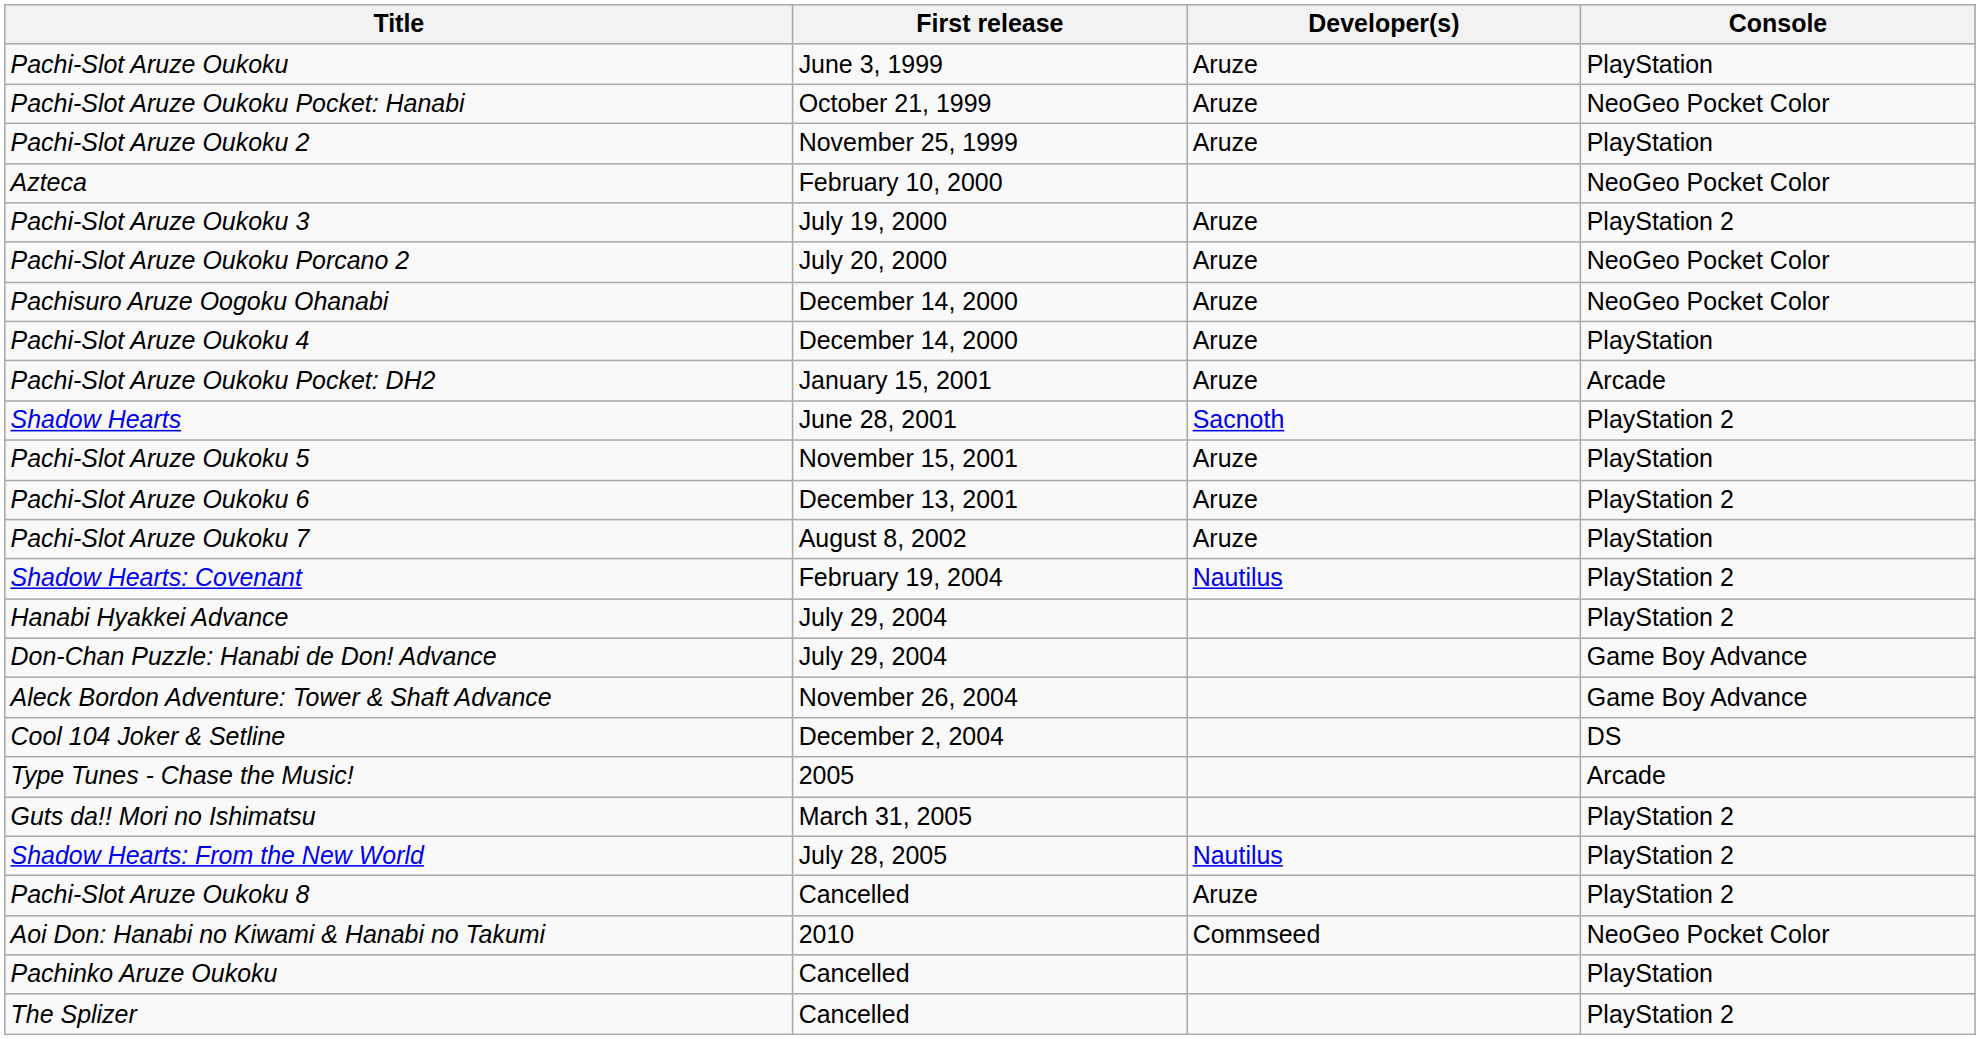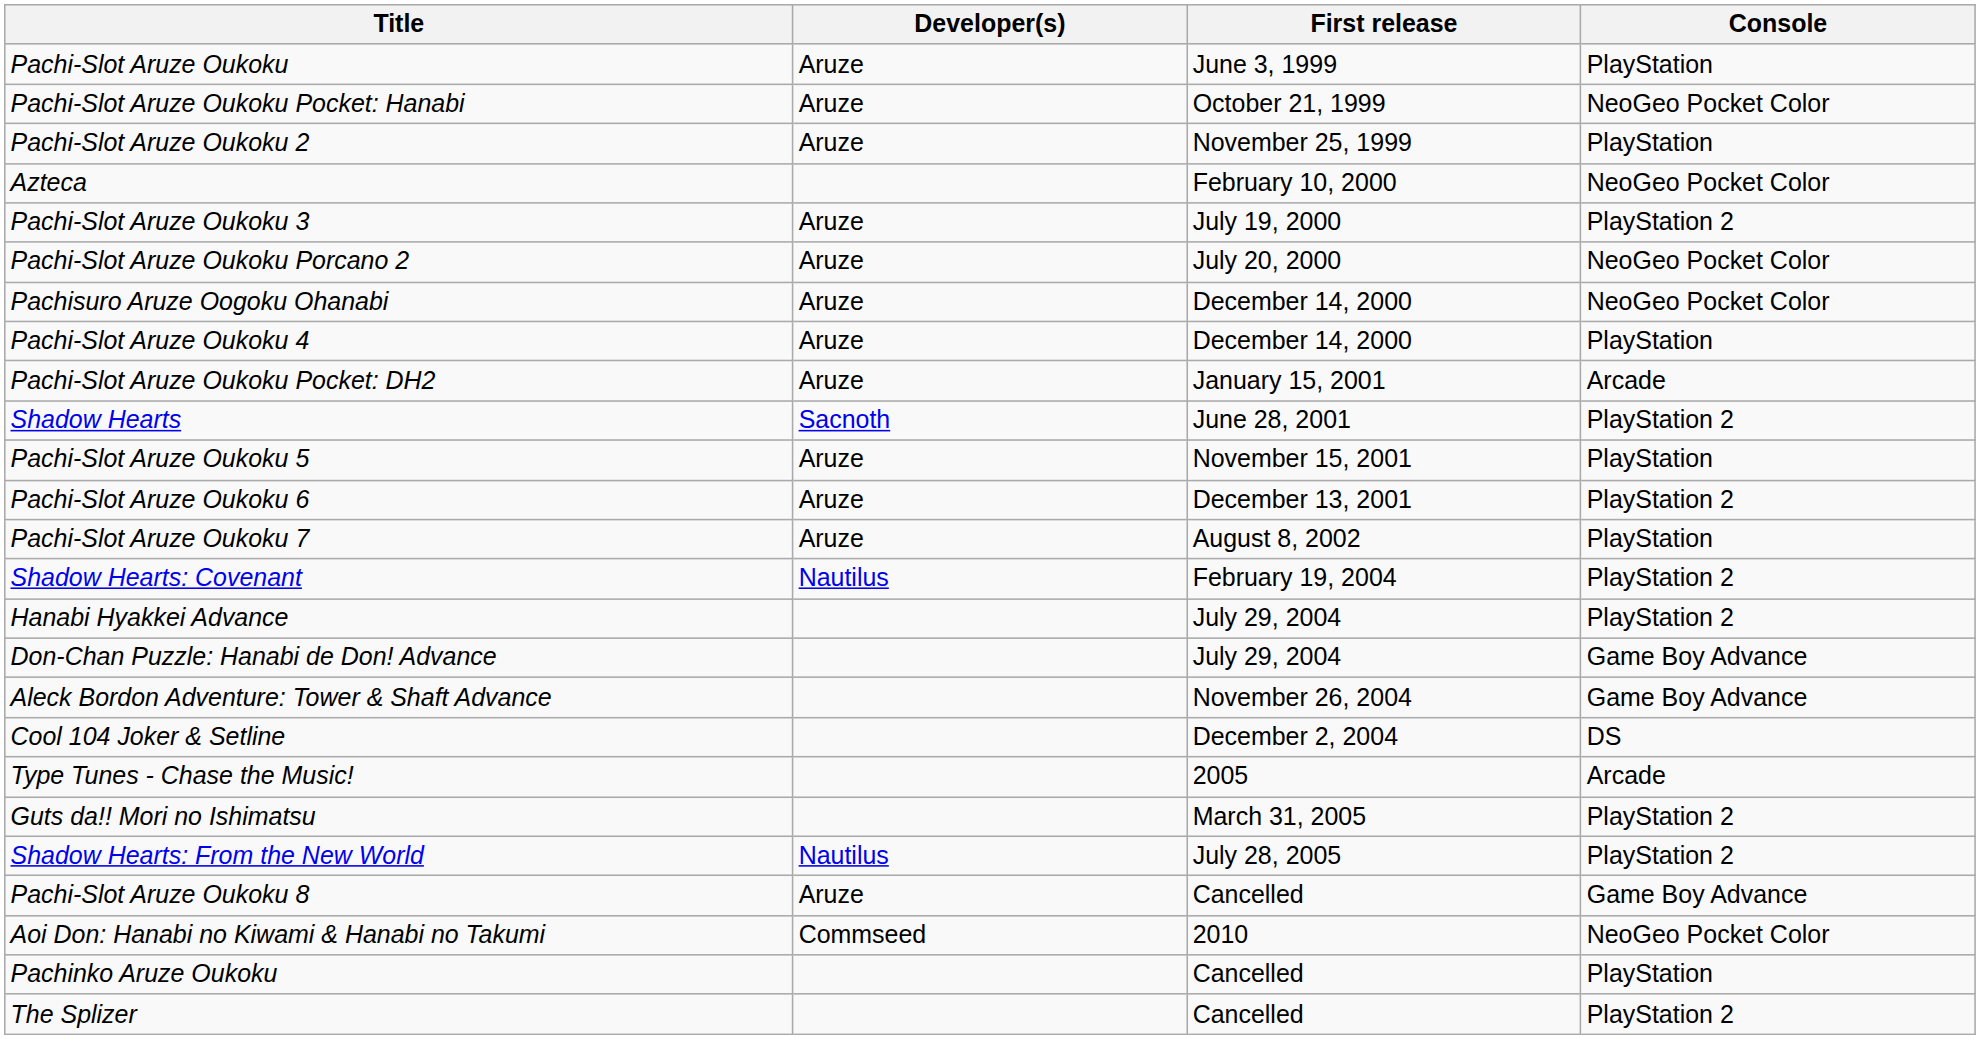 <table class="wikitable sortable" style="width: 100%;">
 <tr>
 <th style="width:40%;">Title</th>
+<th style="width:20%;">Developer(s)</th>
 <th style="width:20%;">First release</th>
-<th style="width:20%;">Developer(s)</th>
 <th style="width:20%;">Console</th>
 </tr>
 <tr>
 <td><em>Pachi-Slot Aruze Oukoku</em></td>
+<td>Aruze</td>
 <td>June 3, 1999</td>
-<td>Aruze</td>
 <td>PlayStation</td>
 </tr>
 <tr>
 <td><em>Pachi-Slot Aruze Oukoku Pocket: Hanabi</em></td>
+<td>Aruze</td>
 <td>October 21, 1999</td>
-<td>Aruze</td>
 <td>NeoGeo Pocket Color</td>
 </tr>
 <tr>
 <td><em>Pachi-Slot Aruze Oukoku 2</em></td>
+<td>Aruze</td>
 <td>November 25, 1999</td>
-<td>Aruze</td>
 <td>PlayStation</td>
 </tr>
 <tr>
 <td><em>Azteca</em></td>
+<td></td>
 <td>February 10, 2000</td>
-<td></td>
 <td>NeoGeo Pocket Color</td>
 </tr>
 <tr>
 <td><em>Pachi-Slot Aruze Oukoku 3</em></td>
+<td>Aruze</td>
 <td>July 19, 2000</td>
-<td>Aruze</td>
 <td>PlayStation 2</td>
 </tr>
 <tr>
 <td><em>Pachi-Slot Aruze Oukoku Porcano 2</em></td>
+<td>Aruze</td>
 <td>July 20, 2000</td>
-<td>Aruze</td>
 <td>NeoGeo Pocket Color</td>
 </tr>
 <tr>
 <td><em>Pachisuro Aruze Oogoku Ohanabi</em></td>
+<td>Aruze</td>
 <td>December 14, 2000</td>
-<td>Aruze</td>
 <td>NeoGeo Pocket Color</td>
 </tr>
 <tr>
 <td><em>Pachi-Slot Aruze Oukoku 4</em></td>
+<td>Aruze</td>
 <td>December 14, 2000</td>
-<td>Aruze</td>
 <td>PlayStation</td>
 </tr>
 <tr>
 <td><em>Pachi-Slot Aruze Oukoku Pocket: DH2</em></td>
+<td>Aruze</td>
 <td>January 15, 2001</td>
-<td>Aruze</td>
 <td>Arcade</td>
 </tr>
 <tr>
 <td><em><a href='#'>Shadow Hearts</a></em></td>
+<td><a href='#'>Sacnoth</a></td>
 <td>June 28, 2001</td>
-<td><a href='#'>Sacnoth</a></td>
 <td>PlayStation 2</td>
 </tr>
 <tr>
 <td><em>Pachi-Slot Aruze Oukoku 5</em></td>
+<td>Aruze</td>
 <td>November 15, 2001</td>
-<td>Aruze</td>
 <td>PlayStation</td>
 </tr>
 <tr>
 <td><em>Pachi-Slot Aruze Oukoku 6</em></td>
+<td>Aruze</td>
 <td>December 13, 2001</td>
-<td>Aruze</td>
 <td>PlayStation 2</td>
 </tr>
 <tr>
 <td><em>Pachi-Slot Aruze Oukoku 7</em></td>
+<td>Aruze</td>
 <td>August 8, 2002</td>
-<td>Aruze</td>
 <td>PlayStation</td>
 </tr>
 <tr>
 <td><em><a href='#'>Shadow Hearts: Covenant</a></em></td>
+<td><a href='#'>Nautilus</a></td>
 <td>February 19, 2004</td>
-<td><a href='#'>Nautilus</a></td>
 <td>PlayStation 2</td>
 </tr>
 <tr>
 <td><em>Hanabi Hyakkei Advance</em></td>
+<td></td>
 <td>July 29, 2004</td>
-<td></td>
 <td>PlayStation 2</td>
 </tr>
 <tr>
 <td><em>Don-Chan Puzzle: Hanabi de Don! Advance</em></td>
+<td></td>
 <td>July 29, 2004</td>
-<td></td>
 <td>Game Boy Advance</td>
 </tr>
 <tr>
 <td><em>Aleck Bordon Adventure: Tower & Shaft Advance</em></td>
+<td></td>
 <td>November 26, 2004</td>
-<td></td>
 <td>Game Boy Advance</td>
 </tr>
 <tr>
 <td><em>Cool 104 Joker & Setline</em></td>
+<td></td>
 <td>December 2, 2004</td>
-<td></td>
 <td>DS</td>
 </tr>
 <tr>
 <td><em>Type Tunes - Chase the Music!</em></td>
+<td></td>
 <td>2005</td>
-<td></td>
 <td>Arcade</td>
 </tr>
 <tr>
 <td><em>Guts da!! Mori no Ishimatsu</em></td>
+<td></td>
 <td>March 31, 2005</td>
-<td></td>
 <td>PlayStation 2</td>
 </tr>
 <tr>
 <td><em><a href='#'>Shadow Hearts: From the New World</a></em></td>
+<td><a href='#'>Nautilus</a></td>
 <td>July 28, 2005</td>
-<td><a href='#'>Nautilus</a></td>
 <td>PlayStation 2</td>
 </tr>
 <tr>
 <td><em>Pachi-Slot Aruze Oukoku 8</em></td>
+<td>Aruze</td>
 <td>Cancelled</td>
-<td>Aruze</td>
-<td>PlayStation 2</td>
+<td>Game Boy Advance</td>
 </tr>
 <tr>
 <td><em>Aoi Don: Hanabi no Kiwami & Hanabi no Takumi</em></td>
+<td>Commseed</td>
 <td>2010</td>
-<td>Commseed</td>
 <td>NeoGeo Pocket Color</td>
 </tr>
 <tr>
 <td><em>Pachinko Aruze Oukoku</em></td>
+<td></td>
 <td>Cancelled</td>
-<td></td>
 <td>PlayStation</td>
 </tr>
 <tr>
 <td><em>The Splizer</em></td>
+<td></td>
 <td>Cancelled</td>
-<td></td>
 <td>PlayStation 2</td>
 </tr>
 </table>
